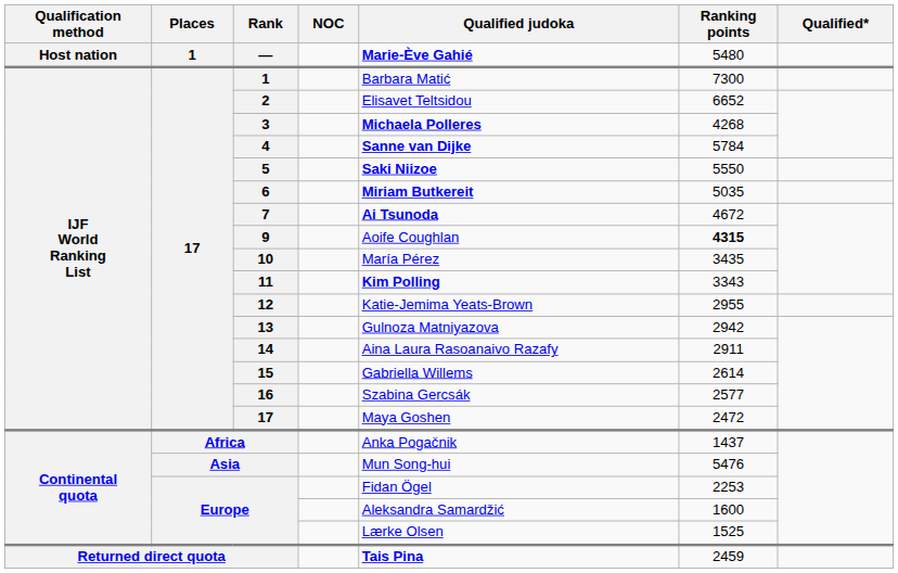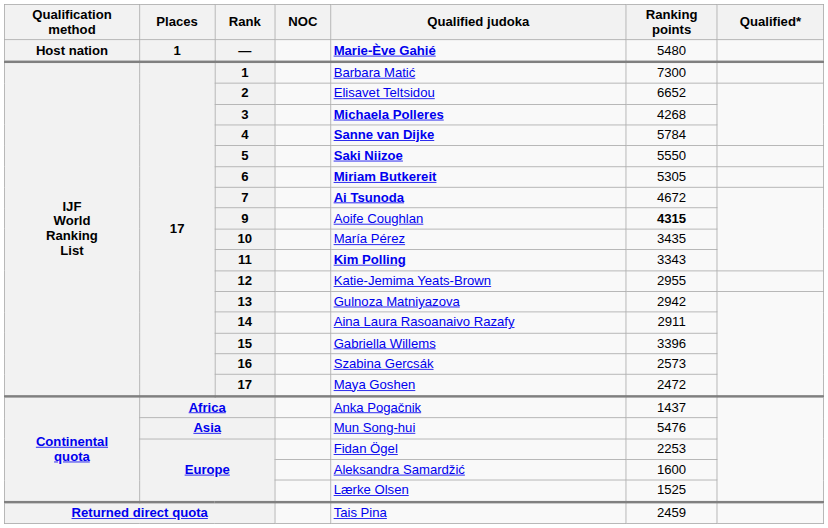 <table class="wikitable" width=1000>
 <tr>
 <th>Qualification<br>method</th>
 <th>Places</th>
 <th>Rank</th>
 <th>NOC</th>
 <th>Qualified judoka</th>
 <th>Ranking<br>points</th>
 <th>Qualified*<br></th>
 </tr>
 <tr style="border-bottom: 3px solid grey;">
 <th>Host nation</th>
 <th>1</th>
 <th>—</th>
 <td></td>
 <td><strong><a href='#'>Marie-Ève Gahié</a></strong></td>
 <td align=center>5480</td>
 <td></td>
 </tr>
 <tr>
 <th rowspan=16>IJF<br>World<br>Ranking<br>List</th>
 <th rowspan=16>17</th>
 <th>1</th>
 <td></td>
 <td><a href='#'>Barbara Matić</a></td>
 <td align=center>7300</td>
 <td></td>
 </tr>
 <tr>
 <th>2</th>
 <td></td>
 <td><a href='#'>Elisavet Teltsidou</a></td>
 <td align=center>6652</td>
 </tr>
 <tr>
 <th>3</th>
 <td></td>
 <td><strong><a href='#'>Michaela Polleres</a></strong></td>
 <td align=center>4268</td>
 </tr>
 <tr>
 <th>4</th>
 <td></td>
 <td><strong><a href='#'>Sanne van Dijke</a></strong></td>
 <td align=center>5784</td>
 </tr>
 <tr>
 <th>5</th>
 <td></td>
 <td><strong><a href='#'>Saki Niizoe</a></strong></td>
 <td align=center>5550</td>
 <td></td>
 </tr>
 <tr>
 <th>6</th>
 <td></td>
 <td><strong><a href='#'>Miriam Butkereit</a></strong></td>
-<td align=center>5035</td>
+<td align=center>5305</td>
 <td></td>
 </tr>
 <tr>
 <th>7</th>
 <td></td>
 <td><strong><a href='#'>Ai Tsunoda</a></strong></td>
 <td align=center>4672</td>
 </tr>
 <tr>
 <th>9</th>
 <td></td>
 <td><a href='#'>Aoife Coughlan</a></td>
 <td align=center><strong>4315</strong></td>
 </tr>
 <tr>
 <th>10</th>
 <td></td>
 <td><a href='#'>María Pérez</a></td>
 <td align=center>3435</td>
 </tr>
 <tr>
 <th>11</th>
 <td></td>
 <td><strong><a href='#'>Kim Polling</a></strong></td>
 <td align=center>3343</td>
 </tr>
 <tr>
 <th>12</th>
 <td></td>
 <td><a href='#'>Katie-Jemima Yeats-Brown</a></td>
 <td align=center>2955</td>
 <td></td>
 </tr>
 <tr>
 <th>13</th>
 <td></td>
 <td><a href='#'>Gulnoza Matniyazova</a></td>
 <td align=center>2942</td>
 </tr>
 <tr>
 <th>14</th>
 <td></td>
 <td><a href='#'>Aina Laura Rasoanaivo Razafy</a></td>
 <td align=center>2911</td>
 </tr>
 <tr>
 <th>15</th>
 <td></td>
 <td><a href='#'>Gabriella Willems</a></td>
-<td align=center>2614</td>
+<td align=center>3396</td>
 </tr>
 <tr>
 <th>16</th>
 <td></td>
 <td><a href='#'>Szabina Gercsák</a></td>
-<td align=center>2577</td>
+<td align=center>2573</td>
 </tr>
 <tr>
 <th>17</th>
 <td></td>
 <td><a href='#'>Maya Goshen</a></td>
 <td align=center>2472</td>
 </tr>
 <tr style="border-top: 3px solid grey;">
 <th rowspan=5><a href='#'>Continental<br>quota</a></th>
 <th rowspan=1 colspan=2><a href='#'>Africa</a></th>
 <td></td>
 <td><a href='#'>Anka Pogačnik</a></td>
 <td align=center>1437</td>
 </tr>
 <tr>
 <th rowspan=1 colspan=2><a href='#'>Asia</a></th>
 <td></td>
 <td><a href='#'>Mun Song-hui</a></td>
 <td align=center>5476</td>
 </tr>
 <tr>
 <th rowspan=3 colspan=2><a href='#'>Europe</a></th>
 <td></td>
 <td><a href='#'>Fidan Ögel</a></td>
 <td align=center>2253</td>
 </tr>
 <tr>
 <td></td>
 <td><a href='#'>Aleksandra Samardžić</a></td>
 <td align=center>1600</td>
 </tr>
 <tr>
 <td></td>
 <td><a href='#'>Lærke Olsen</a></td>
 <td align=center>1525</td>
 </tr>
 <tr style="border-top: 3px solid grey;">
 <th rowspan=1 colspan=3><a href='#'>Returned direct quota</a></th>
 <td></td>
-<td><strong><a href='#'>Tais Pina</a></strong></td>
+<td><a href='#'>Tais Pina</a></td>
 <td align=center>2459</td>
 </tr>
 </table>
